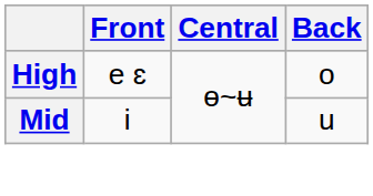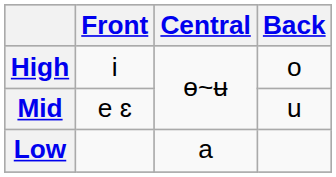 <table class="wikitable IPA" style="text-align:center">
 <tr>
 <th></th>
 <th><a href='#'>Front</a></th>
 <th><a href='#'>Central</a></th>
 <th><a href='#'>Back</a></th>
 </tr>
 <tr align="center">
 <th><a href='#'>High</a></th>
-<td>e ɛ</td>
+<td>i</td>
 <td rowspan="2">ɵ~ʉ</td>
 <td>o</td>
 </tr>
 <tr align="center">
 <th><a href='#'>Mid</a></th>
-<td>i</td>
+<td>e ɛ</td>
 <td>u</td>
 </tr>
+<tr align="center">
+<th><a href='#'>Low</a></th>
+<td></td>
+<td>a</td>
+<td></td>
+</tr>
 </table>
